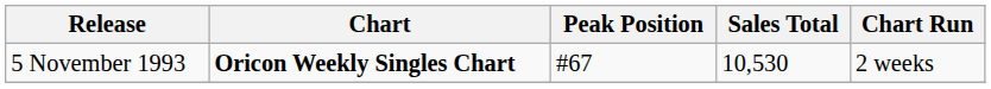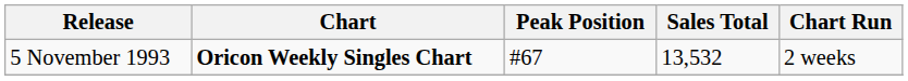 <table class="wikitable" width="650px">
 <tr>
 <th align="left">Release</th>
 <th align="left">Chart</th>
 <th align="left">Peak Position</th>
 <th align="left">Sales Total</th>
 <th align="left">Chart Run</th>
 </tr>
 <tr>
 <td align="left">5 November 1993</td>
 <td align="left"><strong>Oricon Weekly Singles Chart</strong></td>
 <td align="left">#67</td>
-<td align="left">10,530</td>
+<td align="left">13,532</td>
 <td align="left">2 weeks</td>
 </tr>
 <tr>
 </tr>
 </table>
